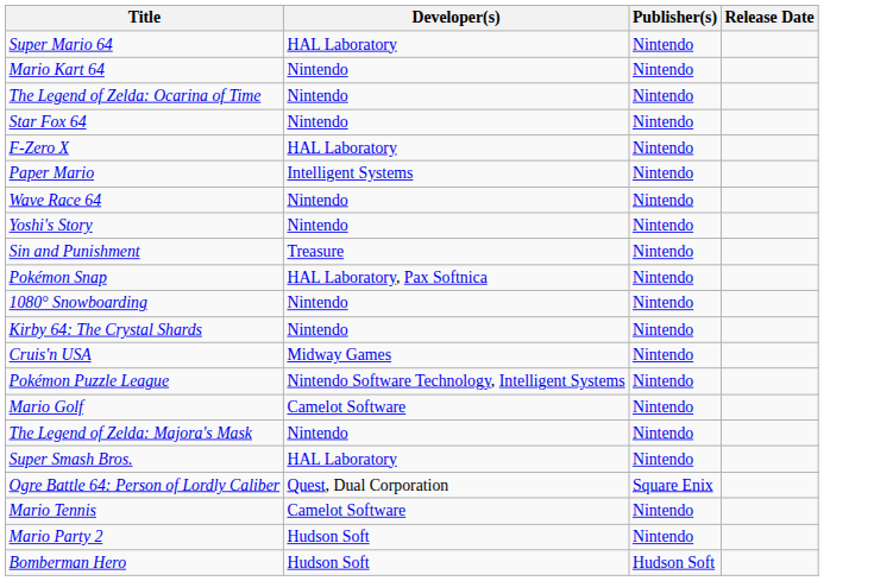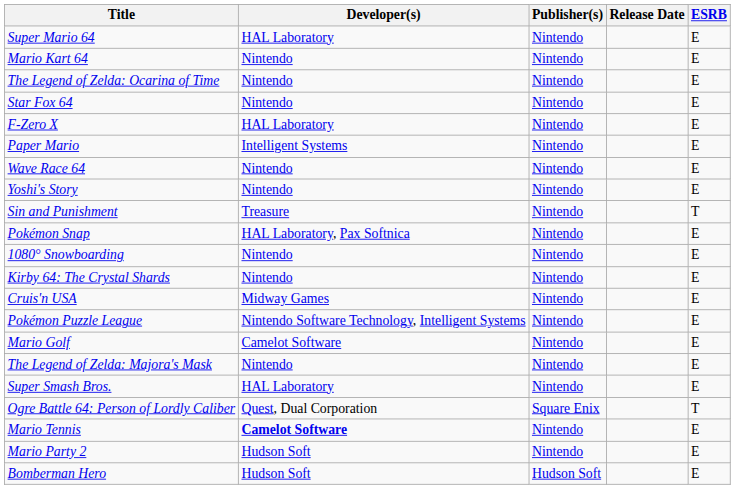 <table class="wikitable sortable" style=>
 <tr>
 <th width="">Title</th>
 <th width="">Developer(s)</th>
 <th width="">Publisher(s)</th>
 <th width="">Release Date</th>
+<th width=""><a href='#'>ESRB</a></th>
 </tr>
 <tr>
 <td><em><a href='#'>Super Mario 64</a></em></td>
 <td><a href='#'>HAL Laboratory</a></td>
 <td><a href='#'>Nintendo</a></td>
 <td></td>
+<td>E</td>
 </tr>
 <tr>
 <td><em><a href='#'>Mario Kart 64</a></em></td>
 <td><a href='#'>Nintendo</a></td>
 <td><a href='#'>Nintendo</a></td>
 <td></td>
+<td>E</td>
 </tr>
 <tr>
 <td><em><a href='#'>The Legend of Zelda: Ocarina of Time</a></em></td>
 <td><a href='#'>Nintendo</a></td>
 <td><a href='#'>Nintendo</a></td>
 <td></td>
+<td>E</td>
 </tr>
 <tr>
 <td><em><a href='#'>Star Fox 64</a></em></td>
 <td><a href='#'>Nintendo</a></td>
 <td><a href='#'>Nintendo</a></td>
 <td></td>
+<td>E</td>
 </tr>
 <tr>
 <td><em><a href='#'>F-Zero X</a></em></td>
 <td><a href='#'>HAL Laboratory</a></td>
 <td><a href='#'>Nintendo</a></td>
 <td></td>
+<td>E</td>
 </tr>
 <tr>
 <td><em><a href='#'>Paper Mario</a></em></td>
 <td><a href='#'>Intelligent Systems</a></td>
 <td><a href='#'>Nintendo</a></td>
 <td></td>
+<td>E</td>
 </tr>
 <tr>
 <td><em><a href='#'>Wave Race 64</a></em></td>
 <td><a href='#'>Nintendo</a></td>
 <td><a href='#'>Nintendo</a></td>
 <td></td>
+<td>E</td>
 </tr>
 <tr>
 <td><em><a href='#'>Yoshi's Story</a></em></td>
 <td><a href='#'>Nintendo</a></td>
 <td><a href='#'>Nintendo</a></td>
 <td></td>
+<td>E</td>
 </tr>
 <tr>
 <td><em><a href='#'>Sin and Punishment</a></em></td>
 <td><a href='#'>Treasure</a></td>
 <td><a href='#'>Nintendo</a></td>
 <td></td>
+<td>T</td>
 </tr>
 <tr>
 <td><em><a href='#'>Pokémon Snap</a></em></td>
 <td><a href='#'>HAL Laboratory</a>, <a href='#'>Pax Softnica</a></td>
 <td><a href='#'>Nintendo</a></td>
 <td></td>
+<td>E</td>
 </tr>
 <tr>
 <td><em><a href='#'>1080° Snowboarding</a></em></td>
 <td><a href='#'>Nintendo</a></td>
 <td><a href='#'>Nintendo</a></td>
 <td></td>
+<td>E</td>
 </tr>
 <tr>
 <td><em><a href='#'>Kirby 64: The Crystal Shards</a></em></td>
 <td><a href='#'>Nintendo</a></td>
 <td><a href='#'>Nintendo</a></td>
 <td></td>
+<td>E</td>
 </tr>
 <tr>
 <td><em><a href='#'>Cruis'n USA</a></em></td>
 <td><a href='#'>Midway Games</a></td>
 <td><a href='#'>Nintendo</a></td>
 <td></td>
+<td>E</td>
 </tr>
 <tr>
 <td><em><a href='#'>Pokémon Puzzle League</a></em></td>
 <td><a href='#'>Nintendo Software Technology</a>, <a href='#'>Intelligent Systems</a></td>
 <td><a href='#'>Nintendo</a></td>
 <td></td>
+<td>E</td>
 </tr>
 <tr>
 <td><em><a href='#'>Mario Golf</a></em></td>
 <td><a href='#'>Camelot Software</a></td>
 <td><a href='#'>Nintendo</a></td>
 <td></td>
+<td>E</td>
 </tr>
 <tr>
 <td><em><a href='#'>The Legend of Zelda: Majora's Mask</a></em></td>
 <td><a href='#'>Nintendo</a></td>
 <td><a href='#'>Nintendo</a></td>
 <td></td>
+<td>E</td>
 </tr>
 <tr>
 <td><em><a href='#'>Super Smash Bros.</a></em></td>
 <td><a href='#'>HAL Laboratory</a></td>
 <td><a href='#'>Nintendo</a></td>
 <td></td>
+<td>E</td>
 </tr>
 <tr>
 <td><em><a href='#'>Ogre Battle 64: Person of Lordly Caliber</a></em></td>
 <td><a href='#'>Quest</a>, Dual Corporation</td>
 <td><a href='#'>Square Enix</a></td>
 <td></td>
+<td>T</td>
 </tr>
 <tr>
 <td><em><a href='#'>Mario Tennis</a></em></td>
-<td><a href='#'>Camelot Software</a></td>
+<td><strong><a href='#'>Camelot Software</a></strong></td>
 <td><a href='#'>Nintendo</a></td>
 <td></td>
+<td>E</td>
 </tr>
 <tr>
 <td><em><a href='#'>Mario Party 2</a></em></td>
 <td><a href='#'>Hudson Soft</a></td>
 <td><a href='#'>Nintendo</a></td>
 <td></td>
+<td>E</td>
 </tr>
 <tr>
 <td><em><a href='#'>Bomberman Hero</a></em></td>
 <td><a href='#'>Hudson Soft</a></td>
 <td><a href='#'>Hudson Soft</a></td>
 <td></td>
+<td>E</td>
 </tr>
 </table>
